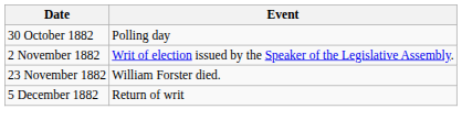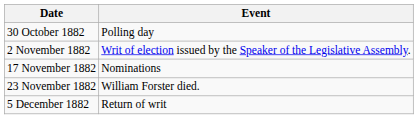 <table class="wikitable">
 <tr>
 <th>Date</th>
 <th>Event</th>
 </tr>
 <tr>
 <td>30 October 1882</td>
 <td>Polling day</td>
 </tr>
 <tr>
 <td>2 November 1882</td>
 <td><a href='#'>Writ of election</a> issued by the <a href='#'>Speaker of the Legislative Assembly</a>.</td>
 </tr>
 <tr>
+<td>17 November 1882</td>
+<td>Nominations</td>
+</tr>
+<tr>
 <td>23 November 1882</td>
 <td>William Forster died.</td>
 </tr>
 <tr>
 <td>5 December 1882</td>
 <td>Return of writ</td>
 </tr>
 </table>
